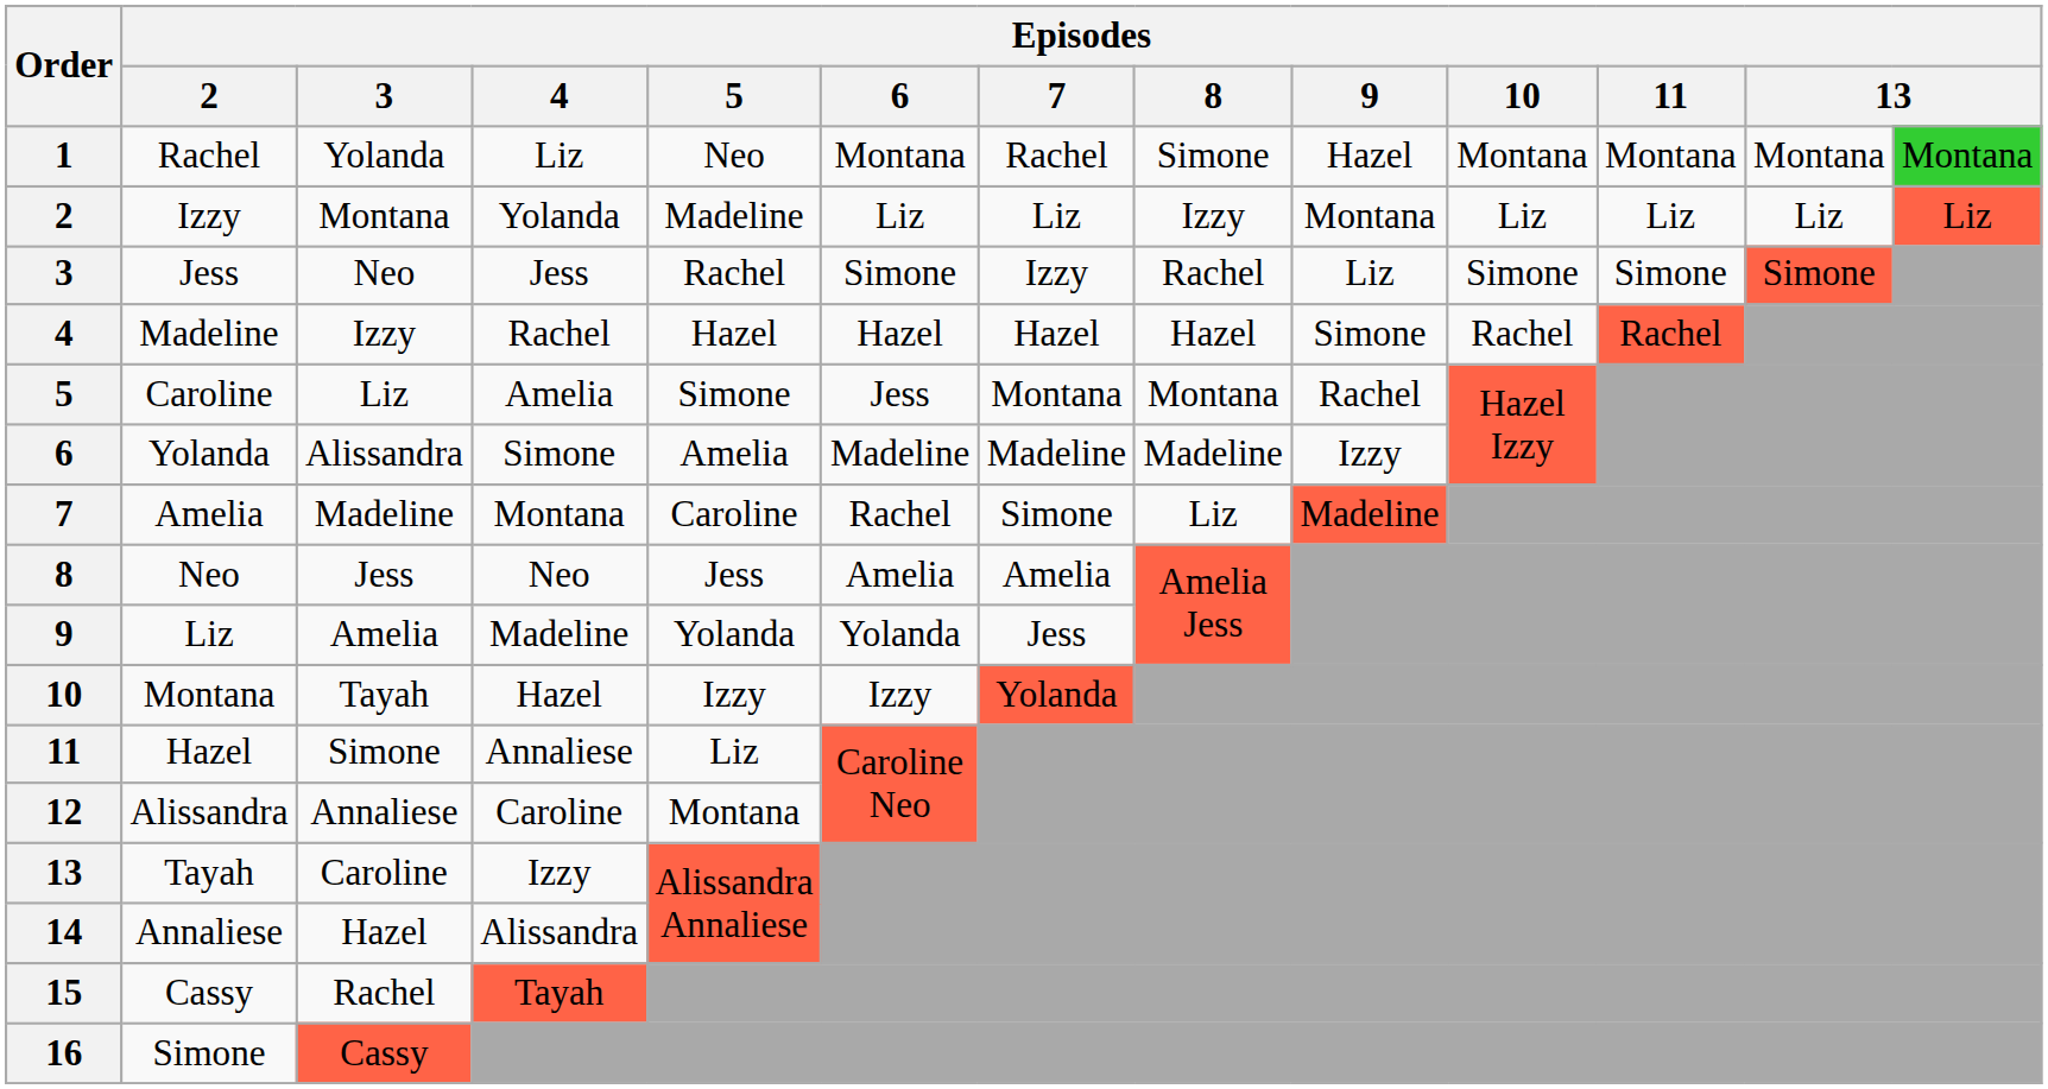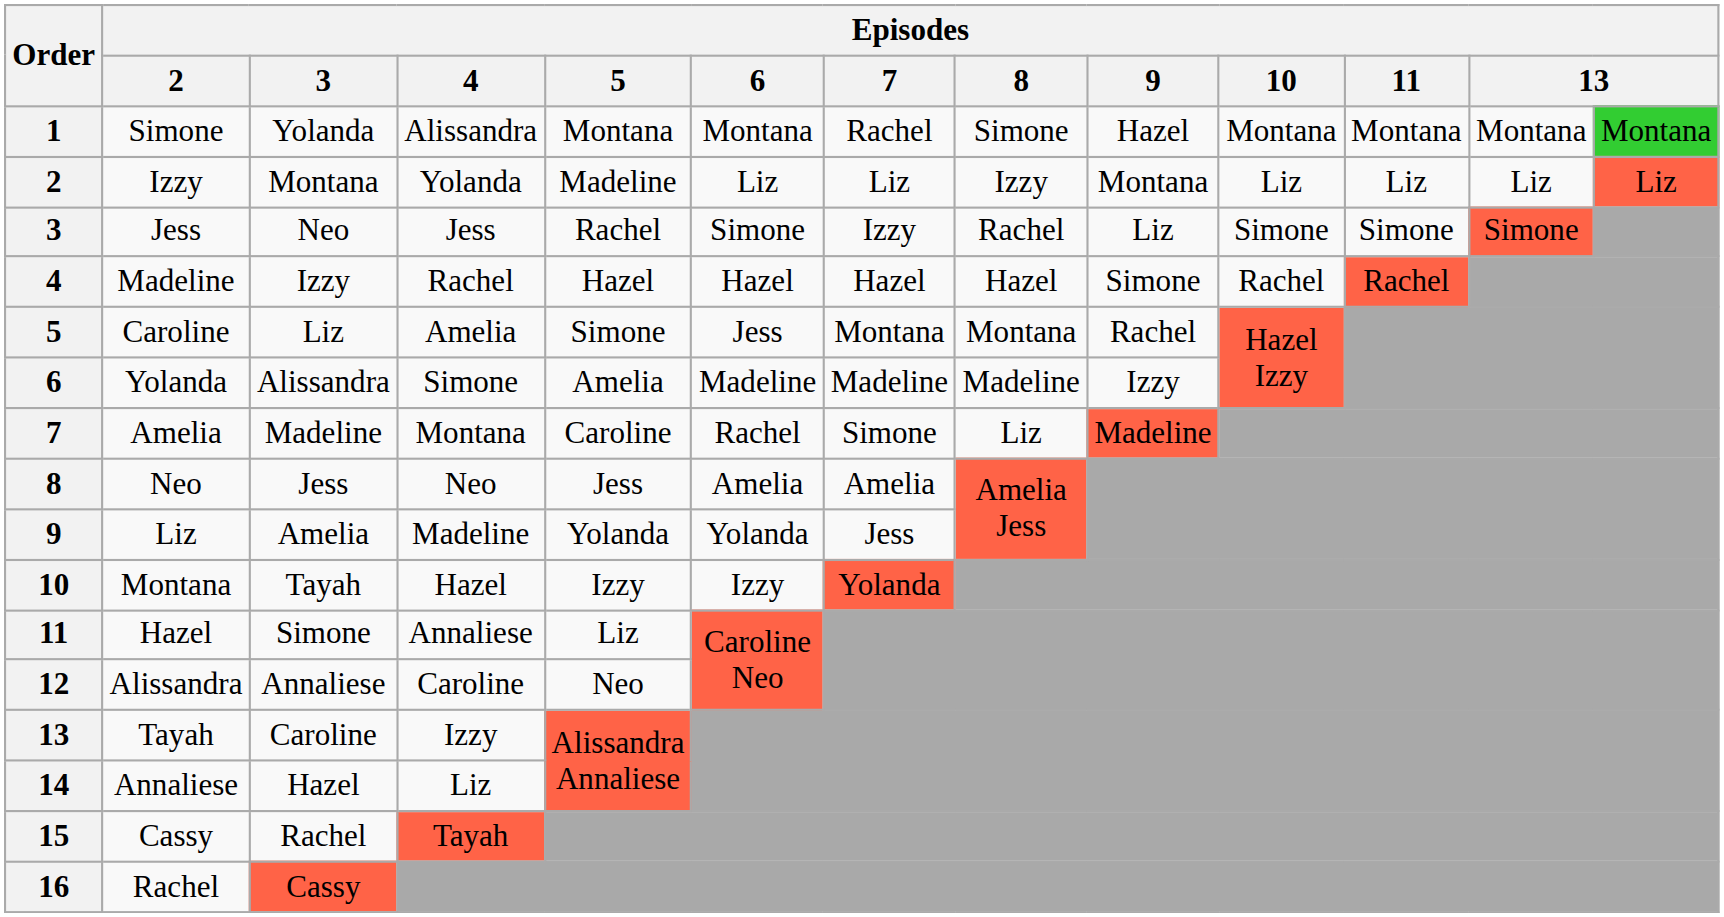 <table class="wikitable" style="text-align:center; font-size:92%">
 <tr>
 <th rowspan=2>Order</th>
 <th colspan=12>Episodes</th>
 </tr>
 <tr>
 <th>2</th>
 <th>3</th>
 <th>4</th>
 <th>5</th>
 <th>6</th>
 <th>7</th>
 <th>8</th>
 <th>9</th>
 <th>10</th>
 <th>11</th>
 <th colspan=2>13</th>
 </tr>
 <tr>
 <th>1</th>
-<td>Rachel</td>
+<td>Simone</td>
 <td>Yolanda</td>
-<td>Liz</td>
-<td>Neo</td>
+<td>Alissandra</td>
+<td>Montana</td>
 <td>Montana</td>
 <td>Rachel</td>
 <td>Simone</td>
 <td>Hazel</td>
 <td>Montana</td>
 <td>Montana</td>
 <td>Montana</td>
 <td style="background:limegreen;">Montana</td>
 </tr>
 <tr>
 <th>2</th>
 <td>Izzy</td>
 <td>Montana</td>
 <td>Yolanda</td>
 <td>Madeline</td>
 <td>Liz</td>
 <td>Liz</td>
 <td>Izzy</td>
 <td>Montana</td>
 <td>Liz</td>
 <td>Liz</td>
 <td>Liz</td>
 <td bgcolor="tomato">Liz</td>
 </tr>
 <tr>
 <th>3</th>
 <td>Jess</td>
 <td>Neo</td>
 <td>Jess</td>
 <td>Rachel</td>
 <td>Simone</td>
 <td>Izzy</td>
 <td>Rachel</td>
 <td>Liz</td>
 <td>Simone</td>
 <td>Simone</td>
 <td bgcolor="tomato">Simone</td>
 <td colspan=1 bgcolor="A9A9A9"></td>
 </tr>
 <tr>
 <th>4</th>
 <td>Madeline</td>
 <td>Izzy</td>
 <td>Rachel</td>
 <td>Hazel</td>
 <td>Hazel</td>
 <td>Hazel</td>
 <td>Hazel</td>
 <td>Simone</td>
 <td>Rachel</td>
 <td bgcolor="tomato">Rachel</td>
 <td colspan=2 bgcolor="A9A9A9"></td>
 </tr>
 <tr>
 <th>5</th>
 <td>Caroline</td>
 <td>Liz</td>
 <td>Amelia</td>
 <td>Simone</td>
 <td>Jess</td>
 <td>Montana</td>
 <td>Montana</td>
 <td>Rachel</td>
 <td bgcolor="tomato" rowspan="2">Hazel<br>Izzy</td>
 <td rowspan="2" colspan="3" bgcolor="A9A9A9"></td>
 </tr>
 <tr>
 <th>6</th>
 <td>Yolanda</td>
 <td>Alissandra</td>
 <td>Simone</td>
 <td>Amelia</td>
 <td>Madeline</td>
 <td>Madeline</td>
 <td>Madeline</td>
 <td>Izzy</td>
 </tr>
 <tr>
 <th>7</th>
 <td>Amelia</td>
 <td>Madeline</td>
 <td>Montana</td>
 <td>Caroline</td>
 <td>Rachel</td>
 <td>Simone</td>
 <td>Liz</td>
 <td bgcolor="tomato">Madeline</td>
 <td colspan=4 bgcolor="A9A9A9"></td>
 </tr>
 <tr>
 <th>8</th>
 <td>Neo</td>
 <td>Jess</td>
 <td>Neo</td>
 <td>Jess</td>
 <td>Amelia</td>
 <td>Amelia</td>
 <td bgcolor="tomato" rowspan="2">Amelia<br>Jess</td>
 <td rowspan="2" colspan="5" bgcolor="A9A9A9"></td>
 </tr>
 <tr>
 <th>9</th>
 <td>Liz</td>
 <td>Amelia</td>
 <td>Madeline</td>
 <td>Yolanda</td>
 <td>Yolanda</td>
 <td>Jess</td>
 </tr>
 <tr>
 <th>10</th>
 <td>Montana</td>
 <td>Tayah</td>
 <td>Hazel</td>
 <td>Izzy</td>
 <td>Izzy</td>
 <td bgcolor="tomato">Yolanda</td>
 <td colspan=6 bgcolor="A9A9A9"></td>
 </tr>
 <tr>
 <th>11</th>
 <td>Hazel</td>
 <td>Simone</td>
 <td>Annaliese</td>
 <td>Liz</td>
 <td rowspan="2" bgcolor="tomato">Caroline<br>Neo</td>
 <td rowspan="2" colspan="7" bgcolor="A9A9A9"></td>
 </tr>
 <tr>
 <th>12</th>
 <td>Alissandra</td>
 <td>Annaliese</td>
 <td>Caroline</td>
-<td>Montana</td>
+<td>Neo</td>
 </tr>
 <tr>
 <th>13</th>
 <td>Tayah</td>
 <td>Caroline</td>
 <td>Izzy</td>
 <td rowspan="2" bgcolor="tomato">Alissandra<br>Annaliese</td>
 <td rowspan="2" colspan=12 bgcolor="A9A9A9"></td>
 </tr>
 <tr>
 <th>14</th>
 <td>Annaliese</td>
 <td>Hazel</td>
-<td>Alissandra</td>
+<td>Liz</td>
 </tr>
 <tr>
 <th>15</th>
 <td>Cassy</td>
 <td>Rachel</td>
 <td bgcolor="tomato">Tayah</td>
 <td colspan=13 bgcolor="A9A9A9"></td>
 </tr>
 <tr>
 <th>16</th>
-<td>Simone</td>
+<td>Rachel</td>
 <td bgcolor="tomato">Cassy</td>
 <td bgcolor="darkgray" colspan=14></td>
 </tr>
 <tr>
 </tr>
 </table>
